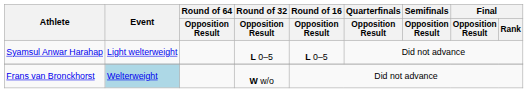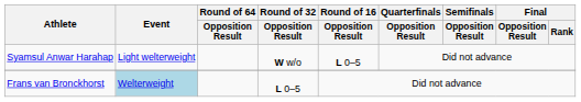 <table class="wikitable" style="font-size:90%">
 <tr>
 <th rowspan="2">Athlete</th>
 <th rowspan="2">Event</th>
 <th>Round of 64</th>
 <th>Round of 32</th>
 <th>Round of 16</th>
 <th>Quarterfinals</th>
 <th>Semifinals</th>
 <th colspan=2>Final</th>
 </tr>
 <tr style="font-size:95%">
 <th>Opposition<br>Result</th>
 <th>Opposition<br>Result</th>
 <th>Opposition<br>Result</th>
 <th>Opposition<br>Result</th>
 <th>Opposition<br>Result</th>
 <th>Opposition<br>Result</th>
 <th>Rank</th>
 </tr>
 <tr align=center>
 <td align=left><a href='#'>Syamsul Anwar Harahap</a></td>
 <td align=left><a href='#'>Light welterweight</a></td>
 <td></td>
-<td><br><strong>L</strong> 0–5</td>
+<td><br><strong>W</strong> w/o</td>
 <td><br><strong>L</strong> 0–5</td>
 <td colspan=4>Did not advance</td>
 </tr>
 <tr>
 </tr>
 <tr align=center>
 <td align=left><a href='#'>Frans van Bronckhorst</a></td>
 <td align=left style="background: lightblue;"><a href='#'>Welterweight</a></td>
 <td></td>
-<td><br><strong>W</strong> w/o</td>
+<td><br><strong>L</strong> 0–5</td>
 <td colspan=5>Did not advance</td>
 </tr>
 </table>
